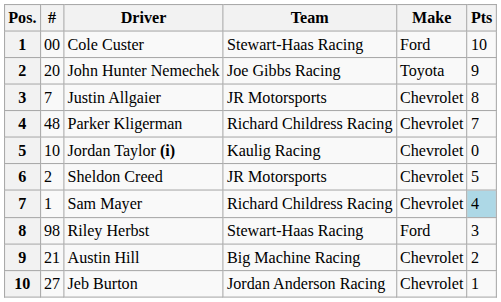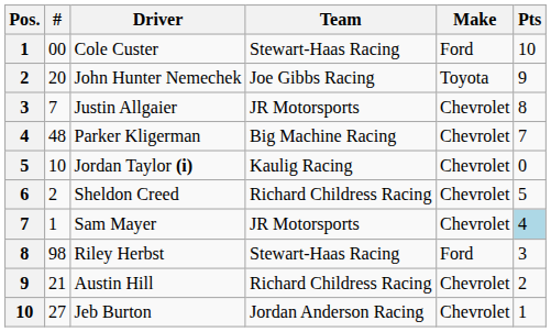 <table class="wikitable" style="font-size:95%">
 <tr>
 <th>Pos.</th>
 <th>#</th>
 <th>Driver</th>
 <th>Team</th>
 <th>Make</th>
 <th>Pts</th>
 </tr>
 <tr>
 <th>1</th>
 <td>00</td>
 <td>Cole Custer</td>
 <td>Stewart-Haas Racing</td>
 <td>Ford</td>
 <td>10</td>
 </tr>
 <tr>
 <th>2</th>
 <td>20</td>
 <td>John Hunter Nemechek</td>
 <td>Joe Gibbs Racing</td>
 <td>Toyota</td>
 <td>9</td>
 </tr>
 <tr>
 <th>3</th>
 <td>7</td>
 <td>Justin Allgaier</td>
 <td>JR Motorsports</td>
 <td>Chevrolet</td>
 <td>8</td>
 </tr>
 <tr>
 <th>4</th>
 <td>48</td>
 <td>Parker Kligerman</td>
-<td>Richard Childress Racing</td>
+<td>Big Machine Racing</td>
 <td>Chevrolet</td>
 <td>7</td>
 </tr>
 <tr>
 <th>5</th>
 <td>10</td>
 <td>Jordan Taylor <strong>(i)</strong></td>
 <td>Kaulig Racing</td>
 <td>Chevrolet</td>
 <td>0</td>
 </tr>
 <tr>
 <th>6</th>
 <td>2</td>
 <td>Sheldon Creed</td>
-<td>JR Motorsports</td>
+<td>Richard Childress Racing</td>
 <td>Chevrolet</td>
 <td>5</td>
 </tr>
 <tr>
 <th>7</th>
 <td>1</td>
 <td>Sam Mayer</td>
-<td>Richard Childress Racing</td>
+<td>JR Motorsports</td>
 <td>Chevrolet</td>
 <td style="background: lightblue;">4</td>
 </tr>
 <tr>
 <th>8</th>
 <td>98</td>
 <td>Riley Herbst</td>
 <td>Stewart-Haas Racing</td>
 <td>Ford</td>
 <td>3</td>
 </tr>
 <tr>
 <th>9</th>
 <td>21</td>
 <td>Austin Hill</td>
-<td>Big Machine Racing</td>
+<td>Richard Childress Racing</td>
 <td>Chevrolet</td>
 <td>2</td>
 </tr>
 <tr>
 <th>10</th>
 <td>27</td>
 <td>Jeb Burton</td>
 <td>Jordan Anderson Racing</td>
 <td>Chevrolet</td>
 <td>1</td>
 </tr>
 </table>
